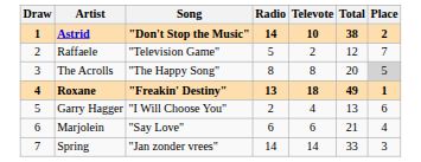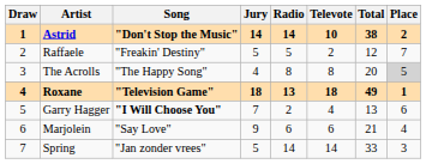 <table class="sortable wikitable" style="margin: 1em auto 1em auto; text-align:center;">
 <tr>
 <th>Draw</th>
 <th>Artist</th>
 <th>Song</th>
+<th>Jury</th>
 <th>Radio</th>
 <th>Televote</th>
 <th>Total</th>
 <th>Place</th>
 </tr>
 <tr style="font-weight:bold; background:navajowhite;">
 <td>1</td>
 <td align="left"><a href='#'>Astrid</a></td>
 <td align="left">"Don't Stop the Music"</td>
 <td>14</td>
+<td>14</td>
 <td>10</td>
 <td>38</td>
 <td>2</td>
 </tr>
 <tr>
 <td>2</td>
 <td align="left">Raffaele</td>
-<td align="left">"Television Game"</td>
+<td align="left">"Freakin' Destiny"</td>
+<td>5</td>
 <td>5</td>
 <td>2</td>
 <td>12</td>
 <td>7</td>
 </tr>
 <tr>
 <td>3</td>
 <td align="left">The Acrolls</td>
 <td align="left">"The Happy Song"</td>
+<td>4</td>
 <td>8</td>
 <td>8</td>
 <td>20</td>
 <td style="background: lightgrey;">5</td>
 </tr>
 <tr style="font-weight:bold; background:navajowhite;">
 <td>4</td>
 <td align="left">Roxane</td>
-<td align="left">"Freakin' Destiny"</td>
+<td align="left">"Television Game"</td>
+<td>18</td>
 <td>13</td>
 <td>18</td>
 <td>49</td>
 <td>1</td>
 </tr>
 <tr>
 <td>5</td>
 <td align="left">Garry Hagger</td>
-<td align="left">"I Will Choose You"</td>
+<td align="left"><strong>"I Will Choose You"</strong></td>
+<td>7</td>
 <td>2</td>
 <td>4</td>
 <td>13</td>
 <td>6</td>
 </tr>
 <tr>
 <td>6</td>
 <td align="left">Marjolein</td>
 <td align="left">"Say Love"</td>
+<td>9</td>
 <td>6</td>
 <td>6</td>
 <td>21</td>
 <td>4</td>
 </tr>
 <tr>
 <td>7</td>
 <td align="left">Spring</td>
 <td align="left">"Jan zonder vrees"</td>
+<td>5</td>
 <td>14</td>
 <td>14</td>
 <td>33</td>
 <td>3</td>
 </tr>
 </table>
